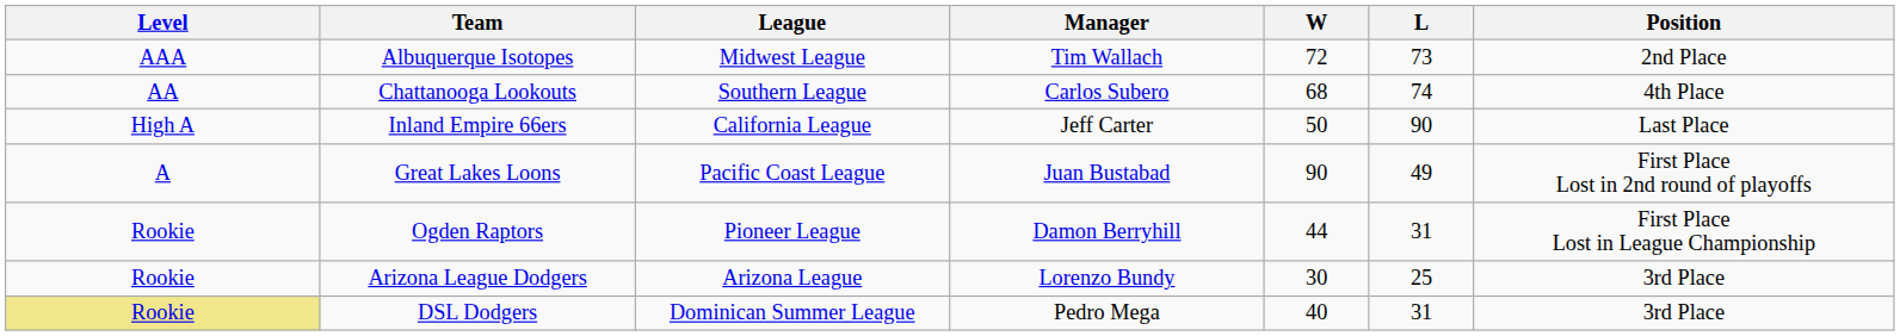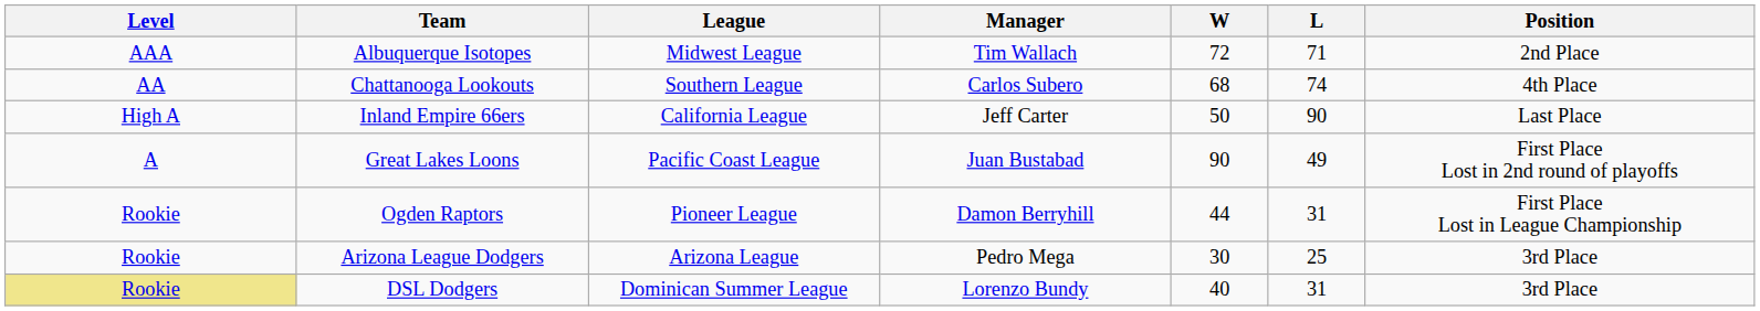 <table class="wikitable"  style="width:70%; text-align:center;">
 <tr>
 <th style="width:15%;"><a href='#'>Level</a></th>
 <th style="width:15%;">Team</th>
 <th style="width:15%;">League</th>
 <th style="width:15%;">Manager</th>
 <th style="width:5%;">W</th>
 <th style="width:5%;">L</th>
 <th style="width:20%;">Position</th>
 </tr>
 <tr>
 <td><a href='#'>AAA</a></td>
 <td><a href='#'>Albuquerque Isotopes</a></td>
 <td><a href='#'>Midwest League</a></td>
 <td><a href='#'>Tim Wallach</a></td>
 <td>72</td>
-<td>73</td>
+<td>71</td>
 <td>2nd Place</td>
 </tr>
 <tr>
 <td><a href='#'>AA</a></td>
 <td><a href='#'>Chattanooga Lookouts</a></td>
 <td><a href='#'>Southern League</a></td>
 <td><a href='#'>Carlos Subero</a></td>
 <td>68</td>
 <td>74</td>
 <td>4th Place</td>
 </tr>
 <tr>
 <td><a href='#'>High A</a></td>
 <td><a href='#'>Inland Empire 66ers</a></td>
 <td><a href='#'>California League</a></td>
 <td>Jeff Carter</td>
 <td>50</td>
 <td>90</td>
 <td>Last Place</td>
 </tr>
 <tr>
 <td><a href='#'>A</a></td>
 <td><a href='#'>Great Lakes Loons</a></td>
 <td><a href='#'>Pacific Coast League</a></td>
 <td><a href='#'>Juan Bustabad</a></td>
 <td>90</td>
 <td>49</td>
 <td>First Place<br>Lost in 2nd round of playoffs</td>
 </tr>
 <tr>
 <td><a href='#'>Rookie</a></td>
 <td><a href='#'>Ogden Raptors</a></td>
 <td><a href='#'>Pioneer League</a></td>
 <td><a href='#'>Damon Berryhill</a></td>
 <td>44</td>
 <td>31</td>
 <td>First Place<br>Lost in League Championship</td>
 </tr>
 <tr>
 <td><a href='#'>Rookie</a></td>
 <td><a href='#'>Arizona League Dodgers</a></td>
 <td><a href='#'>Arizona League</a></td>
-<td><a href='#'>Lorenzo Bundy</a></td>
+<td>Pedro Mega</td>
 <td>30</td>
 <td>25</td>
 <td>3rd Place</td>
 </tr>
 <tr>
 <td style="background: khaki;"><a href='#'>Rookie</a></td>
 <td><a href='#'>DSL Dodgers</a></td>
 <td><a href='#'>Dominican Summer League</a></td>
-<td>Pedro Mega</td>
+<td><a href='#'>Lorenzo Bundy</a></td>
 <td>40</td>
 <td>31</td>
 <td>3rd Place</td>
 </tr>
 </table>
